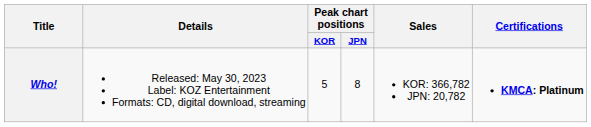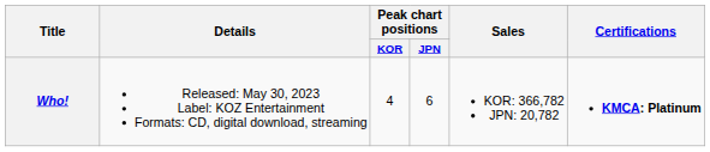 <table class="wikitable plainrowheaders" style="text-align:center">
 <tr>
 <th scope="col" rowspan="2" style="width:7em">Title</th>
 <th scope="col" rowspan="2">Details</th>
 <th scope="col" colspan="2">Peak chart positions</th>
 <th scope="col" rowspan="2">Sales</th>
 <th scope="col" rowspan="2"><a href='#'>Certifications</a></th>
 </tr>
 <tr>
 <th scope="col" style="width:3em;font-size:90%"><a href='#'>KOR</a><br></th>
 <th scope="col" style="width:3em;font-size:90%"><a href='#'>JPN</a><br></th>
 </tr>
 <tr>
 <th scope="row"><em><a href='#'>Who!</a></em></th>
 <td><br><ul><li>Released: May 30, 2023</li><li>Label: KOZ Entertainment</li><li>Formats: CD, digital download, streaming</li></ul></td>
-<td>5</td>
-<td>8</td>
+<td>4</td>
+<td>6</td>
 <td><br><ul><li>KOR: 366,782</li><li>JPN: 20,782</li></ul></td>
 <td><strong><br><ul><li><a href='#'>KMCA</a>: Platinum</li></ul></strong></td>
 </tr>
 </table>
